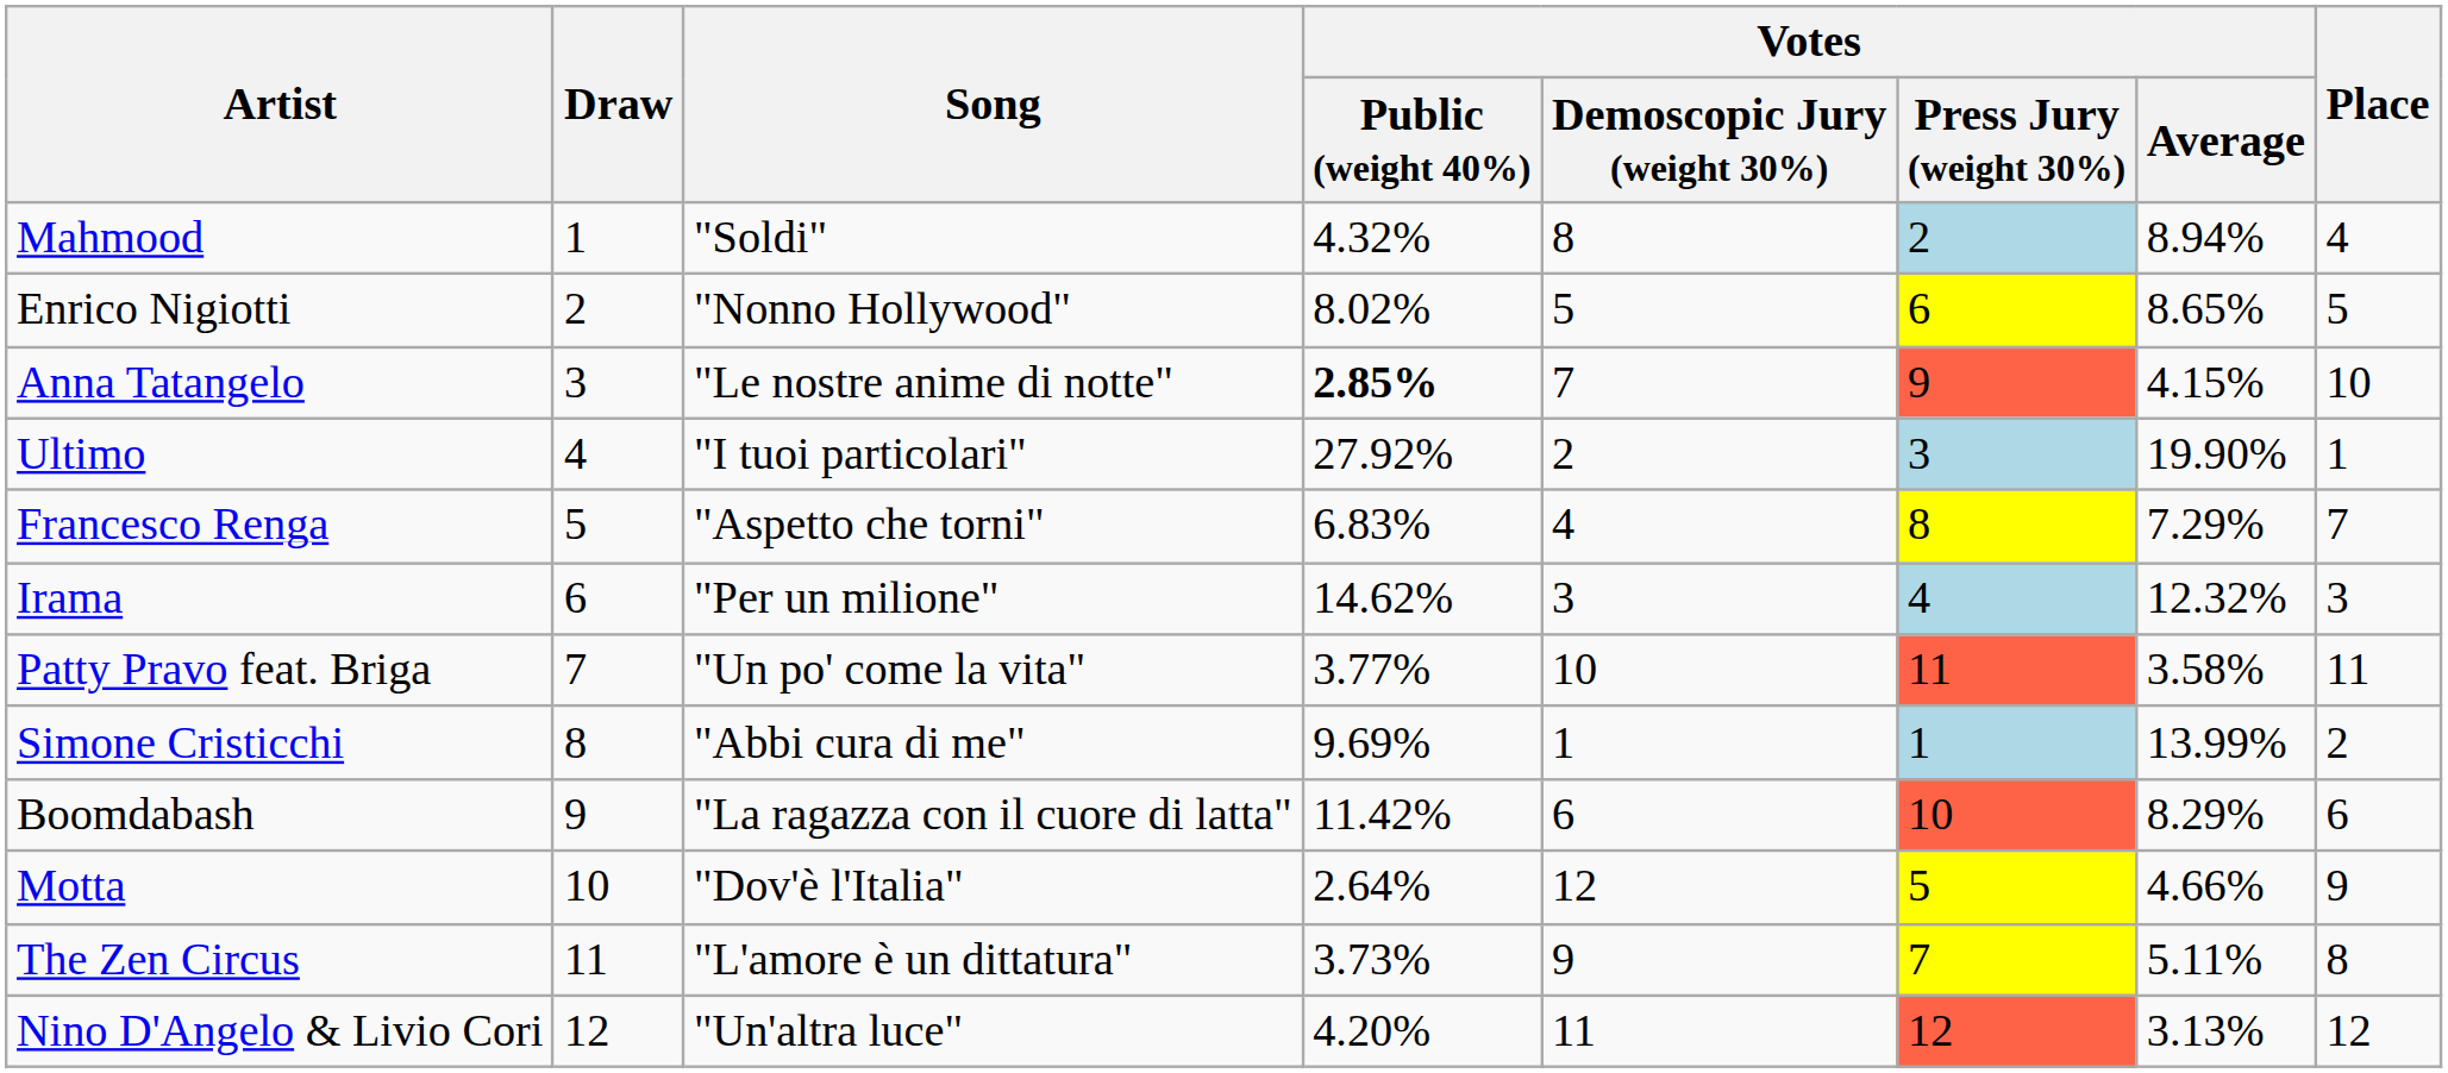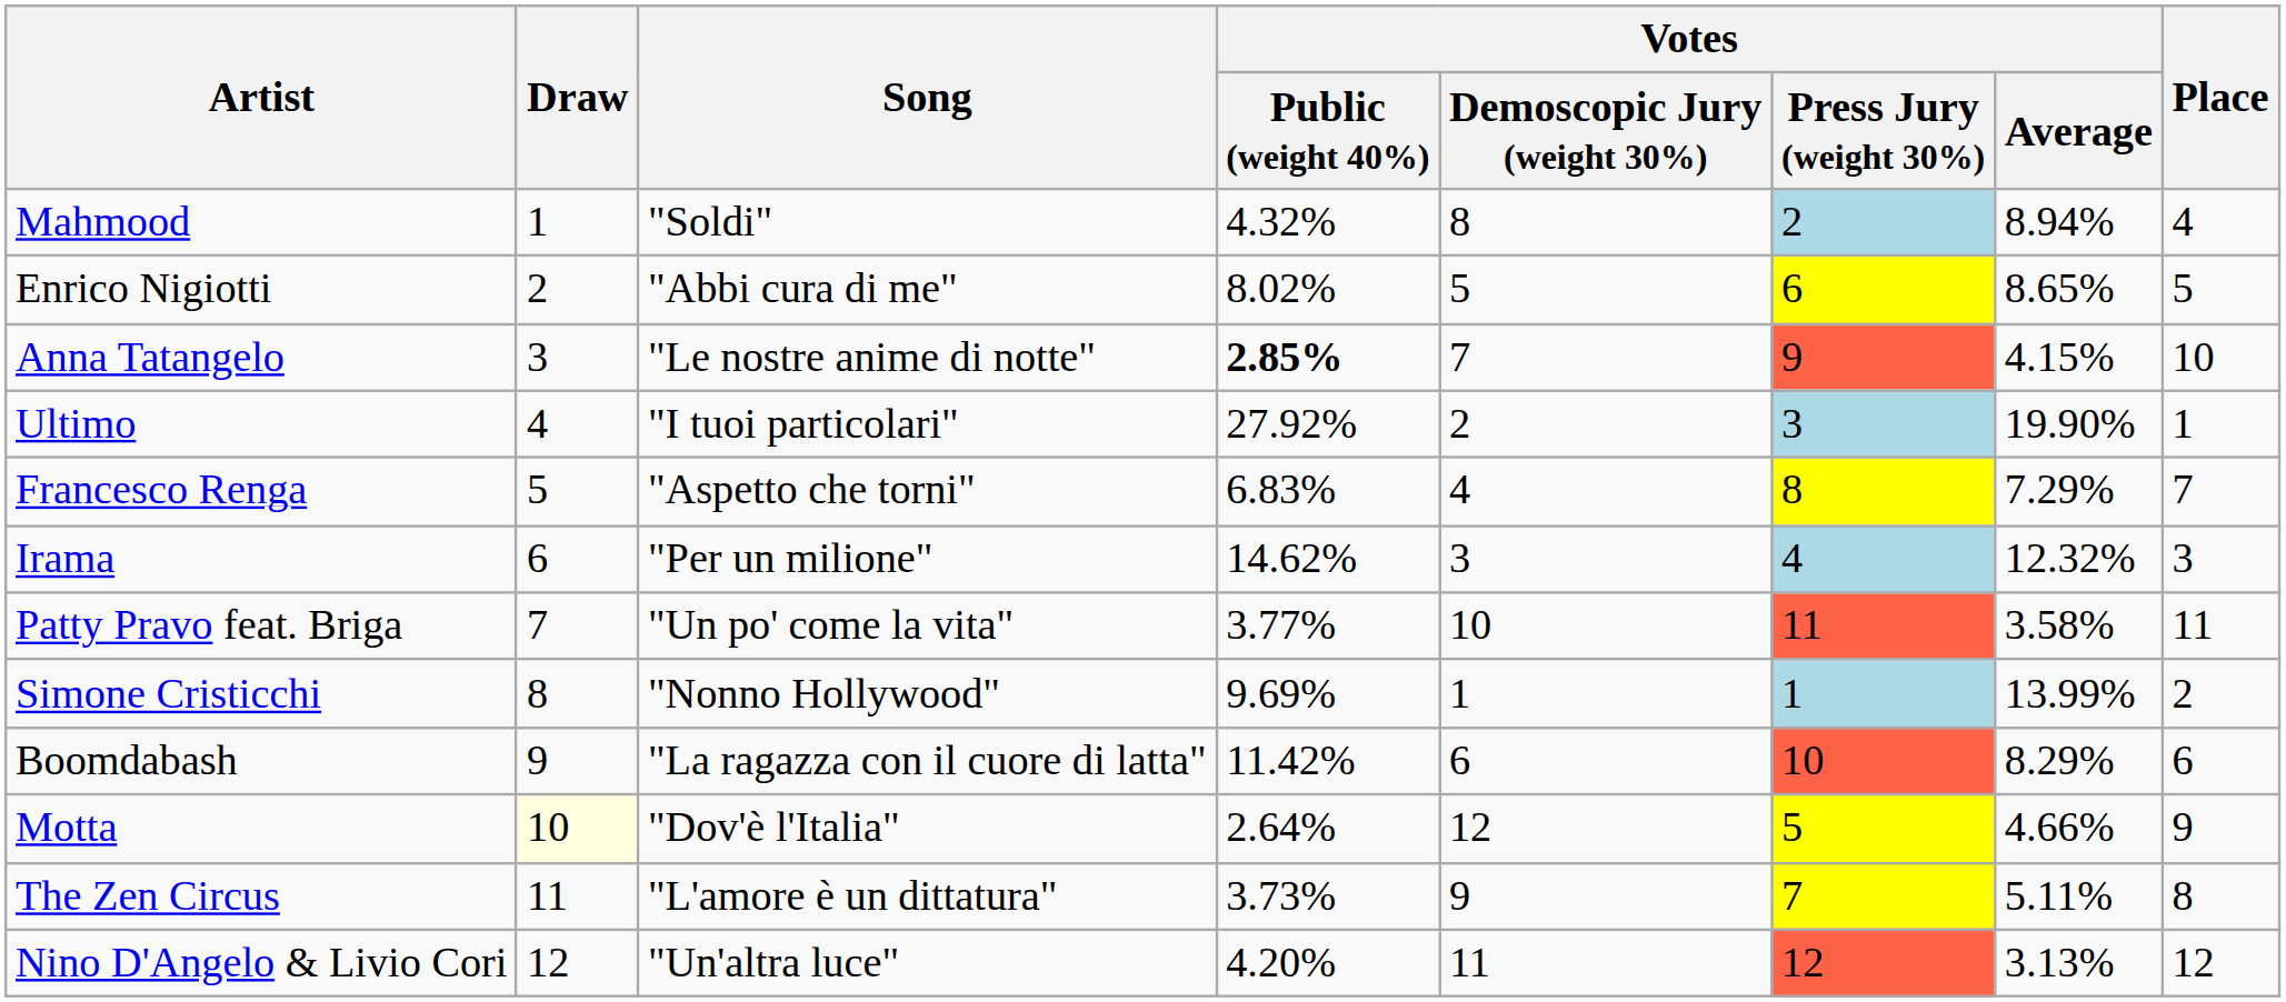 <table class="wikitable sortable">
 <tr>
 <th rowspan="2">Artist</th>
 <th rowspan="2">Draw</th>
 <th rowspan="2">Song</th>
 <th colspan="4" class="unsortable">Votes</th>
 <th rowspan="2">Place</th>
 </tr>
 <tr>
 <th>Public<br><small>(weight 40%)</small></th>
 <th>Demoscopic Jury<br><small>(weight 30%)</small></th>
 <th>Press Jury<br><small>(weight 30%)</small></th>
 <th>Average</th>
 </tr>
 <tr>
 <td><a href='#'>Mahmood</a></td>
 <td>1</td>
 <td>"Soldi"</td>
 <td>4.32%</td>
 <td>8</td>
 <td style="background:lightblue">2</td>
 <td>8.94%</td>
 <td>4</td>
 </tr>
 <tr>
 <td>Enrico Nigiotti</td>
 <td>2</td>
-<td>"Nonno Hollywood"</td>
+<td>"Abbi cura di me"</td>
 <td>8.02%</td>
 <td>5</td>
 <td style="background:yellow">6</td>
 <td>8.65%</td>
 <td>5</td>
 </tr>
 <tr>
 <td><a href='#'>Anna Tatangelo</a></td>
 <td>3</td>
 <td>"Le nostre anime di notte"</td>
 <td><strong>2.85%</strong></td>
 <td>7</td>
 <td style="background:tomato">9</td>
 <td>4.15%</td>
 <td>10</td>
 </tr>
 <tr>
 <td><a href='#'>Ultimo</a></td>
 <td>4</td>
 <td>"I tuoi particolari"</td>
 <td>27.92%</td>
 <td>2</td>
 <td style="background:lightblue">3</td>
 <td>19.90%</td>
 <td>1</td>
 </tr>
 <tr>
 <td><a href='#'>Francesco Renga</a></td>
 <td>5</td>
 <td>"Aspetto che torni"</td>
 <td>6.83%</td>
 <td>4</td>
 <td style="background:yellow">8</td>
 <td>7.29%</td>
 <td>7</td>
 </tr>
 <tr>
 <td><a href='#'>Irama</a></td>
 <td>6</td>
 <td>"Per un milione"</td>
 <td>14.62%</td>
 <td>3</td>
 <td style="background:lightblue">4</td>
 <td>12.32%</td>
 <td>3</td>
 </tr>
 <tr>
 <td><a href='#'>Patty Pravo</a> feat. Briga</td>
 <td>7</td>
 <td>"Un po' come la vita"</td>
 <td>3.77%</td>
 <td>10</td>
 <td style="background:tomato">11</td>
 <td>3.58%</td>
 <td>11</td>
 </tr>
 <tr>
 <td><a href='#'>Simone Cristicchi</a></td>
 <td>8</td>
-<td>"Abbi cura di me"</td>
+<td>"Nonno Hollywood"</td>
 <td>9.69%</td>
 <td>1</td>
 <td style="background:lightblue">1</td>
 <td>13.99%</td>
 <td>2</td>
 </tr>
 <tr>
 <td>Boomdabash</td>
 <td>9</td>
 <td>"La ragazza con il cuore di latta"</td>
 <td>11.42%</td>
 <td>6</td>
 <td style="background:tomato">10</td>
 <td>8.29%</td>
 <td>6</td>
 </tr>
 <tr>
 <td><a href='#'>Motta</a></td>
-<td>10</td>
+<td style="background: lightyellow;">10</td>
 <td>"Dov'è l'Italia"</td>
 <td>2.64%</td>
 <td>12</td>
 <td style="background:yellow">5</td>
 <td>4.66%</td>
 <td>9</td>
 </tr>
 <tr>
 <td><a href='#'>The Zen Circus</a></td>
 <td>11</td>
 <td>"L'amore è un dittatura"</td>
 <td>3.73%</td>
 <td>9</td>
 <td style="background:yellow">7</td>
 <td>5.11%</td>
 <td>8</td>
 </tr>
 <tr>
 <td><a href='#'>Nino D'Angelo</a> & Livio Cori</td>
 <td>12</td>
 <td>"Un'altra luce"</td>
 <td>4.20%</td>
 <td>11</td>
 <td style="background:tomato">12</td>
 <td>3.13%</td>
 <td>12</td>
 </tr>
 </table>
